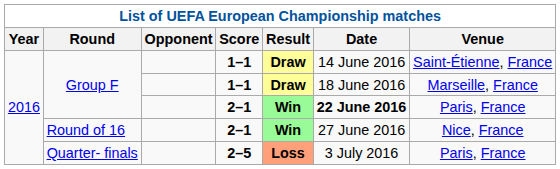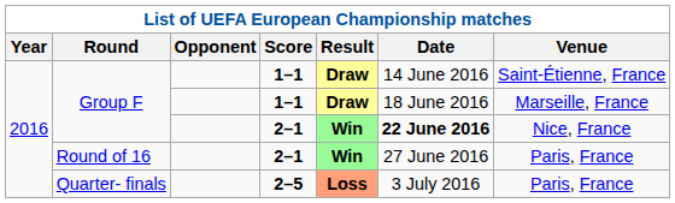 <table class="wikitable collapsible collapsed" style="text-align: center;font-size:90%;">
 <tr style="color:#02529C;">
 <th style="background:#FFFFFF;" colspan=7>List of UEFA European Championship matches</th>
 </tr>
 <tr>
 <th>Year</th>
 <th>Round</th>
 <th>Opponent</th>
 <th>Score</th>
 <th>Result</th>
 <th>Date</th>
 <th>Venue</th>
 </tr>
 <tr>
 <td rowspan=5><a href='#'>2016</a></td>
 <td rowspan=3><a href='#'>Group F</a></td>
 <td align="left"></td>
 <td><strong>1–1</strong></td>
 <td bgcolor="#FFFF99"><strong>Draw</strong></td>
 <td>14 June 2016</td>
 <td><a href='#'>Saint-Étienne</a>, <a href='#'>France</a></td>
 </tr>
 <tr>
 <td align="left"></td>
 <td><strong>1–1</strong></td>
 <td bgcolor="#FFFF99"><strong>Draw</strong></td>
 <td>18 June 2016</td>
 <td><a href='#'>Marseille</a>, <a href='#'>France</a></td>
 </tr>
 <tr>
 <td align="left"></td>
 <td><strong>2–1</strong></td>
 <td bgcolor="#98FB98"><strong>Win</strong></td>
 <td><strong>22 June 2016</strong></td>
-<td><a href='#'>Paris</a>, <a href='#'>France</a></td>
+<td><a href='#'>Nice</a>, <a href='#'>France</a></td>
 </tr>
 <tr>
 <td align="left"><a href='#'>Round of 16</a></td>
 <td align="left"></td>
 <td><strong>2–1</strong></td>
 <td bgcolor="#98FB98"><strong>Win</strong></td>
 <td>27 June 2016</td>
-<td><a href='#'>Nice</a>, <a href='#'>France</a></td>
+<td><a href='#'>Paris</a>, <a href='#'>France</a></td>
 </tr>
 <tr>
 <td align="left"><a href='#'>Quarter- finals</a></td>
 <td align="left"></td>
 <td><strong>2–5</strong></td>
 <td bgcolor="#FFA07A"><strong>Loss</strong></td>
 <td>3 July 2016</td>
 <td><a href='#'>Paris</a>, <a href='#'>France</a></td>
 </tr>
 </table>
